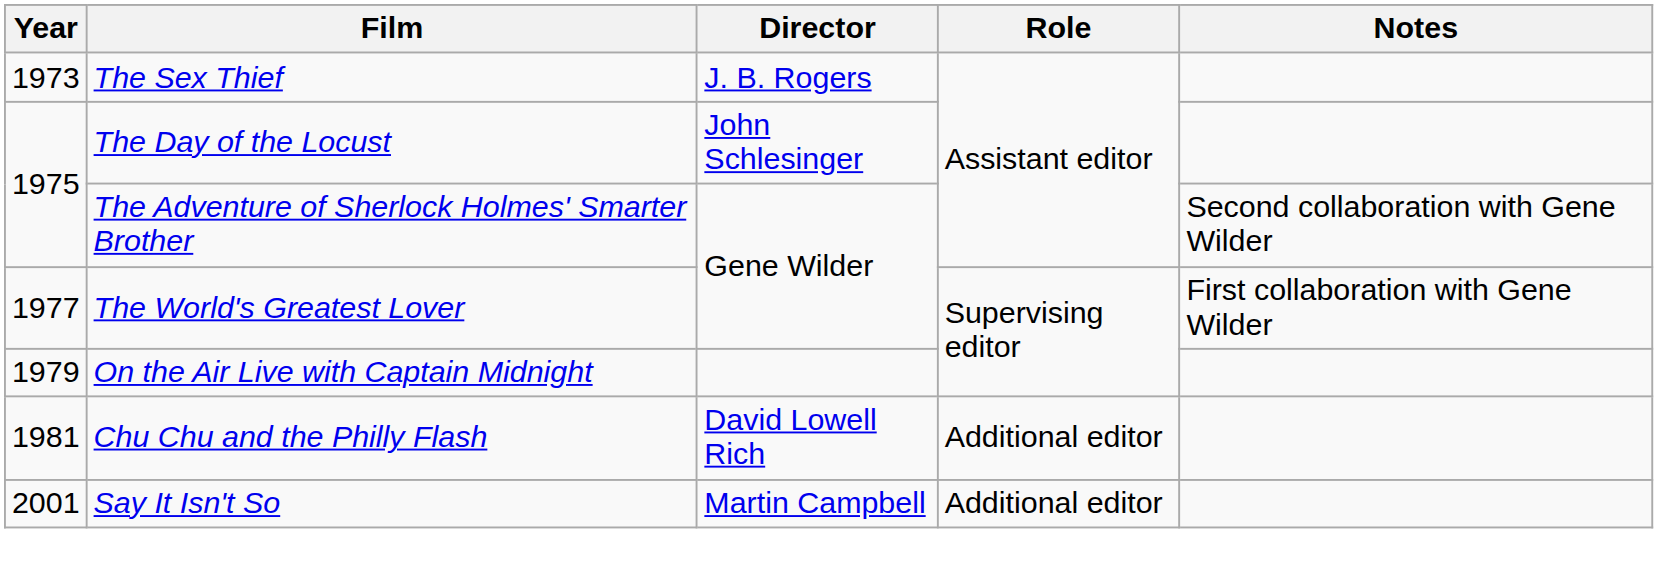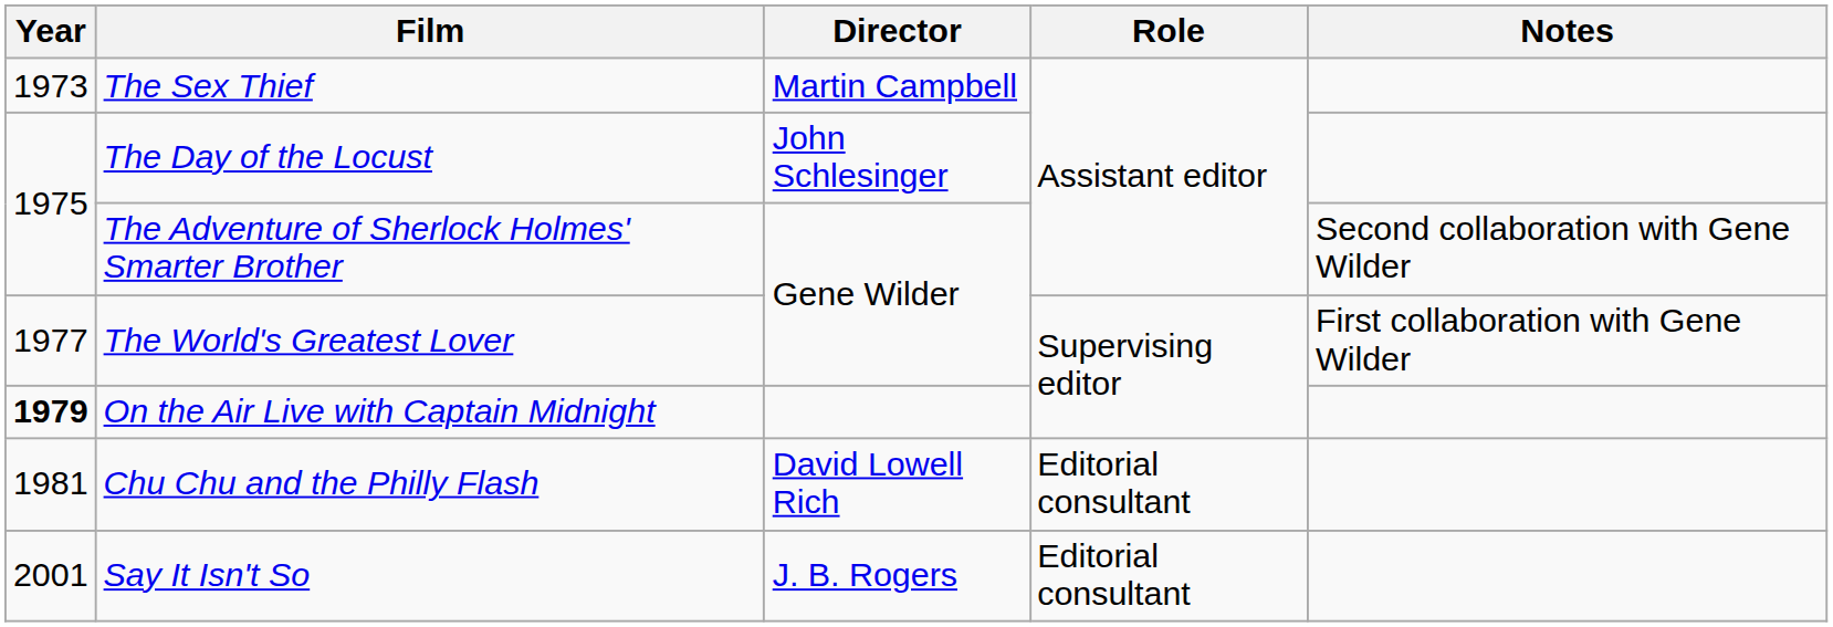 <table class="wikitable">
 <tr>
 <th>Year</th>
 <th>Film</th>
 <th>Director</th>
 <th>Role</th>
 <th>Notes</th>
 </tr>
 <tr>
 <td>1973</td>
 <td><em><a href='#'>The Sex Thief</a></em></td>
-<td><a href='#'>J. B. Rogers</a></td>
+<td><a href='#'>Martin Campbell</a></td>
 <td rowspan=3>Assistant editor</td>
 <td></td>
 </tr>
 <tr>
 <td rowspan=2>1975</td>
 <td><em><a href='#'>The Day of the Locust</a></em></td>
 <td><a href='#'>John Schlesinger</a></td>
 <td></td>
 </tr>
 <tr>
 <td><em><a href='#'>The Adventure of Sherlock Holmes' Smarter Brother</a></em></td>
 <td rowspan=2>Gene Wilder</td>
 <td>Second collaboration with Gene Wilder</td>
 </tr>
 <tr>
 <td>1977</td>
 <td><em><a href='#'>The World's Greatest Lover</a></em></td>
 <td rowspan=2>Supervising editor</td>
 <td>First collaboration with Gene Wilder</td>
 </tr>
 <tr>
-<td>1979</td>
+<td><strong>1979</strong></td>
 <td><em><a href='#'>On the Air Live with Captain Midnight</a></em></td>
 <td></td>
 <td></td>
 </tr>
 <tr>
 <td>1981</td>
 <td><em><a href='#'>Chu Chu and the Philly Flash</a></em></td>
 <td><a href='#'>David Lowell Rich</a></td>
-<td>Additional editor</td>
+<td>Editorial consultant</td>
 <td></td>
 </tr>
 <tr>
 <td>2001</td>
 <td><em><a href='#'>Say It Isn't So</a></em></td>
-<td><a href='#'>Martin Campbell</a></td>
-<td>Additional editor</td>
+<td><a href='#'>J. B. Rogers</a></td>
+<td>Editorial consultant</td>
 <td></td>
 </tr>
 </table>
